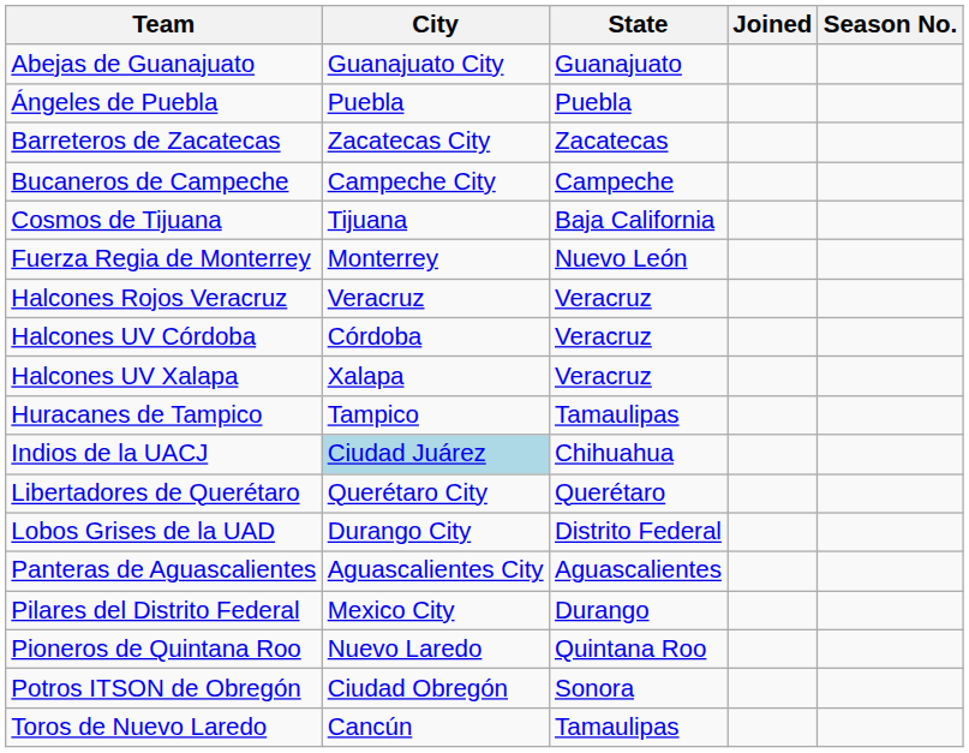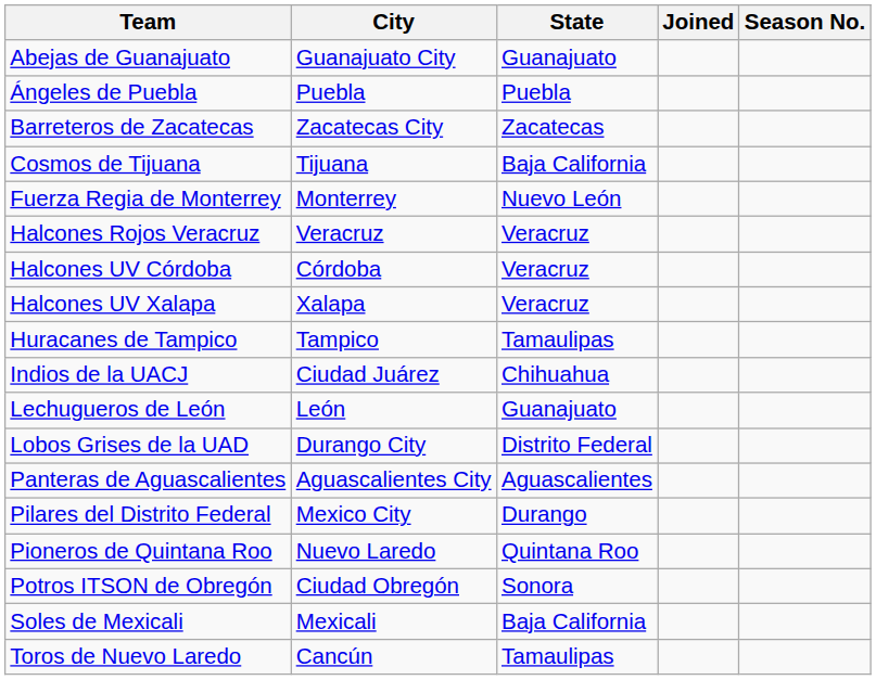 <table class="wikitable sortable">
 <tr>
 <th>Team</th>
 <th>City</th>
 <th>State</th>
 <th>Joined</th>
 <th>Season No.</th>
 </tr>
 <tr>
 <td><a href='#'>Abejas de Guanajuato</a></td>
 <td><a href='#'>Guanajuato City</a></td>
 <td><a href='#'>Guanajuato</a></td>
 <td></td>
 <td></td>
 </tr>
 <tr>
 <td><a href='#'>Ángeles de Puebla</a></td>
 <td><a href='#'>Puebla</a></td>
 <td><a href='#'>Puebla</a></td>
 <td></td>
 <td></td>
 </tr>
 <tr>
 <td><a href='#'>Barreteros de Zacatecas</a></td>
 <td><a href='#'>Zacatecas City</a></td>
 <td><a href='#'>Zacatecas</a></td>
-<td></td>
-<td></td>
-</tr>
-<tr>
-<td><a href='#'>Bucaneros de Campeche</a></td>
-<td><a href='#'>Campeche City</a></td>
-<td><a href='#'>Campeche</a></td>
 <td></td>
 <td></td>
 </tr>
 <tr>
 <td><a href='#'>Cosmos de Tijuana</a></td>
 <td><a href='#'>Tijuana</a></td>
 <td><a href='#'>Baja California</a></td>
 <td></td>
 <td></td>
 </tr>
 <tr>
 <td><a href='#'>Fuerza Regia de Monterrey</a></td>
 <td><a href='#'>Monterrey</a></td>
 <td><a href='#'>Nuevo León</a></td>
 <td></td>
 <td></td>
 </tr>
 <tr>
 <td><a href='#'>Halcones Rojos Veracruz</a></td>
 <td><a href='#'>Veracruz</a></td>
 <td><a href='#'>Veracruz</a></td>
 <td></td>
 <td></td>
 </tr>
 <tr>
 <td><a href='#'>Halcones UV Córdoba</a></td>
 <td><a href='#'>Córdoba</a></td>
 <td><a href='#'>Veracruz</a></td>
 <td></td>
 <td></td>
 </tr>
 <tr>
 <td><a href='#'>Halcones UV Xalapa</a></td>
 <td><a href='#'>Xalapa</a></td>
 <td><a href='#'>Veracruz</a></td>
 <td></td>
 <td></td>
 </tr>
 <tr>
 <td><a href='#'>Huracanes de Tampico</a></td>
 <td><a href='#'>Tampico</a></td>
 <td><a href='#'>Tamaulipas</a></td>
 <td></td>
 <td></td>
 </tr>
 <tr>
 <td><a href='#'>Indios de la UACJ</a></td>
-<td style="background: lightblue;"><a href='#'>Ciudad Juárez</a></td>
+<td><a href='#'>Ciudad Juárez</a></td>
 <td><a href='#'>Chihuahua</a></td>
 <td></td>
 <td></td>
 </tr>
 <tr>
-<td><a href='#'>Libertadores de Querétaro</a></td>
-<td><a href='#'>Querétaro City</a></td>
-<td><a href='#'>Querétaro</a></td>
+<td><a href='#'>Lechugueros de León</a></td>
+<td><a href='#'>León</a></td>
+<td><a href='#'>Guanajuato</a></td>
 <td></td>
 <td></td>
 </tr>
 <tr>
 <td><a href='#'>Lobos Grises de la UAD</a></td>
 <td><a href='#'>Durango City</a></td>
 <td><a href='#'>Distrito Federal</a></td>
 <td></td>
 <td></td>
 </tr>
 <tr>
 <td><a href='#'>Panteras de Aguascalientes</a></td>
 <td><a href='#'>Aguascalientes City</a></td>
 <td><a href='#'>Aguascalientes</a></td>
 <td></td>
 <td></td>
 </tr>
 <tr>
 <td><a href='#'>Pilares del Distrito Federal</a></td>
 <td><a href='#'>Mexico City</a></td>
 <td><a href='#'>Durango</a></td>
 <td></td>
 <td></td>
 </tr>
 <tr>
 <td><a href='#'>Pioneros de Quintana Roo</a></td>
 <td><a href='#'>Nuevo Laredo</a></td>
 <td><a href='#'>Quintana Roo</a></td>
 <td></td>
 <td></td>
 </tr>
 <tr>
 <td><a href='#'>Potros ITSON de Obregón</a></td>
 <td><a href='#'>Ciudad Obregón</a></td>
 <td><a href='#'>Sonora</a></td>
 <td></td>
 <td></td>
 </tr>
 <tr>
+<td><a href='#'>Soles de Mexicali</a></td>
+<td><a href='#'>Mexicali</a></td>
+<td><a href='#'>Baja California</a></td>
+<td></td>
+<td></td>
+</tr>
+<tr>
 <td><a href='#'>Toros de Nuevo Laredo</a></td>
 <td><a href='#'>Cancún</a></td>
 <td><a href='#'>Tamaulipas</a></td>
 <td></td>
 <td></td>
 </tr>
 </table>
